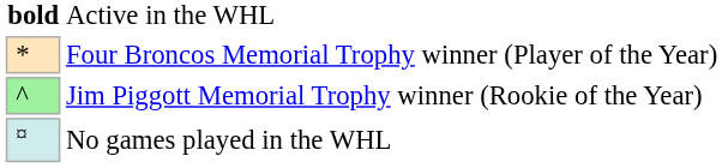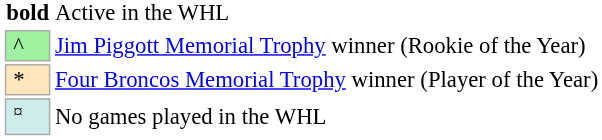 <table>
 <tr>
 <td><strong>bold</strong></td>
 <td>Active in the WHL</td>
 </tr>
 <tr>
+<td bgcolor="#9EF19E" style="border:solid 1px #AAAAAA"> ^ </td>
+<td><a href='#'>Jim Piggott Memorial Trophy</a> winner (Rookie of the Year)</td>
+</tr>
+<tr>
 <td bgcolor="#FFE6BD" style="border:solid 1px #AAAAAA"> * </td>
 <td><a href='#'>Four Broncos Memorial Trophy</a> winner (Player of the Year)</td>
-</tr>
-<tr>
-<td bgcolor="#9EF19E" style="border:solid 1px #AAAAAA"> ^ </td>
-<td><a href='#'>Jim Piggott Memorial Trophy</a> winner (Rookie of the Year)</td>
 </tr>
 <tr>
 <td bgcolor="#CFECEC" style="border:solid 1px #AAAAAA"> <sup>¤</sup> </td>
 <td>No games played in the WHL</td>
 </tr>
 </table>
